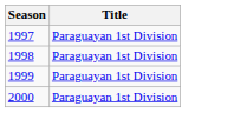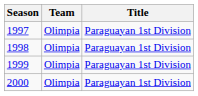 <table class="wikitable">
 <tr>
 <th>Season</th>
+<th>Team</th>
 <th>Title</th>
 </tr>
 <tr>
 <td><a href='#'>1997</a></td>
+<td><a href='#'>Olimpia</a></td>
 <td><a href='#'>Paraguayan 1st Division</a></td>
 </tr>
 <tr>
 <td><a href='#'>1998</a></td>
+<td><a href='#'>Olimpia</a></td>
 <td><a href='#'>Paraguayan 1st Division</a></td>
 </tr>
 <tr>
 <td><a href='#'>1999</a></td>
+<td><a href='#'>Olimpia</a></td>
 <td><a href='#'>Paraguayan 1st Division</a></td>
 </tr>
 <tr>
 <td><a href='#'>2000</a></td>
+<td><a href='#'>Olimpia</a></td>
 <td><a href='#'>Paraguayan 1st Division</a></td>
 </tr>
 </table>
